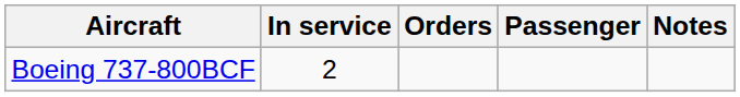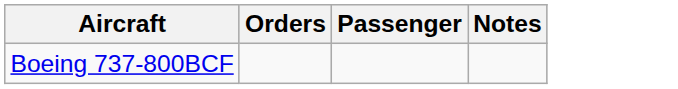 <table class="wikitable" style="text-align:center">
 <tr>
 <th>Aircraft</th>
-<th>In service</th>
 <th>Orders</th>
 <th>Passenger</th>
 <th>Notes</th>
 </tr>
 <tr>
 <td><a href='#'>Boeing 737-800BCF</a></td>
-<td>2</td>
 <td></td>
 <td></td>
 <td></td>
 </tr>
 </table>
